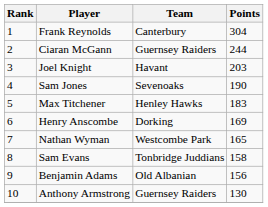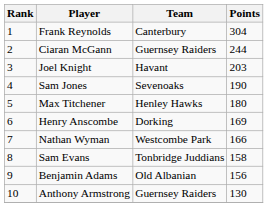 <table class="wikitable">
 <tr>
 <th>Rank</th>
 <th>Player</th>
 <th>Team</th>
 <th>Points</th>
 </tr>
 <tr>
 <td>1</td>
 <td>Frank Reynolds</td>
 <td>Canterbury</td>
 <td>304</td>
 </tr>
 <tr>
 <td>2</td>
 <td>Ciaran McGann</td>
 <td>Guernsey Raiders</td>
 <td>244</td>
 </tr>
 <tr>
 <td>3</td>
 <td>Joel Knight</td>
 <td>Havant</td>
 <td>203</td>
 </tr>
 <tr>
 <td>4</td>
 <td>Sam Jones</td>
 <td>Sevenoaks</td>
 <td>190</td>
 </tr>
 <tr>
 <td>5</td>
 <td>Max Titchener</td>
 <td>Henley Hawks</td>
-<td>183</td>
+<td>180</td>
 </tr>
 <tr>
 <td>6</td>
 <td>Henry Anscombe</td>
 <td>Dorking</td>
 <td>169</td>
 </tr>
 <tr>
 <td>7</td>
 <td>Nathan Wyman</td>
 <td>Westcombe Park</td>
-<td>165</td>
+<td>166</td>
 </tr>
 <tr>
 <td>8</td>
 <td>Sam Evans</td>
 <td>Tonbridge Juddians</td>
 <td>158</td>
 </tr>
 <tr>
 <td>9</td>
 <td>Benjamin Adams</td>
 <td>Old Albanian</td>
 <td>156</td>
 </tr>
 <tr>
 <td>10</td>
 <td>Anthony Armstrong</td>
 <td>Guernsey Raiders</td>
 <td>130</td>
 </tr>
 <tr>
 </tr>
 </table>
